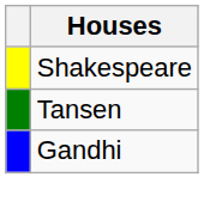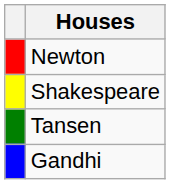 <table class="wikitable">
 <tr>
 <th style="width: 0.5em"></th>
 <th>Houses</th>
+</tr>
+<tr>
+<td style="background:red;"></td>
+<td>Newton</td>
 </tr>
 <tr>
 <td style="background:yellow;"></td>
 <td>Shakespeare</td>
 </tr>
 <tr>
 <td style="background:green;"></td>
 <td>Tansen</td>
 </tr>
 <tr>
 <td style="background:blue;"></td>
 <td>Gandhi</td>
 </tr>
 </table>
